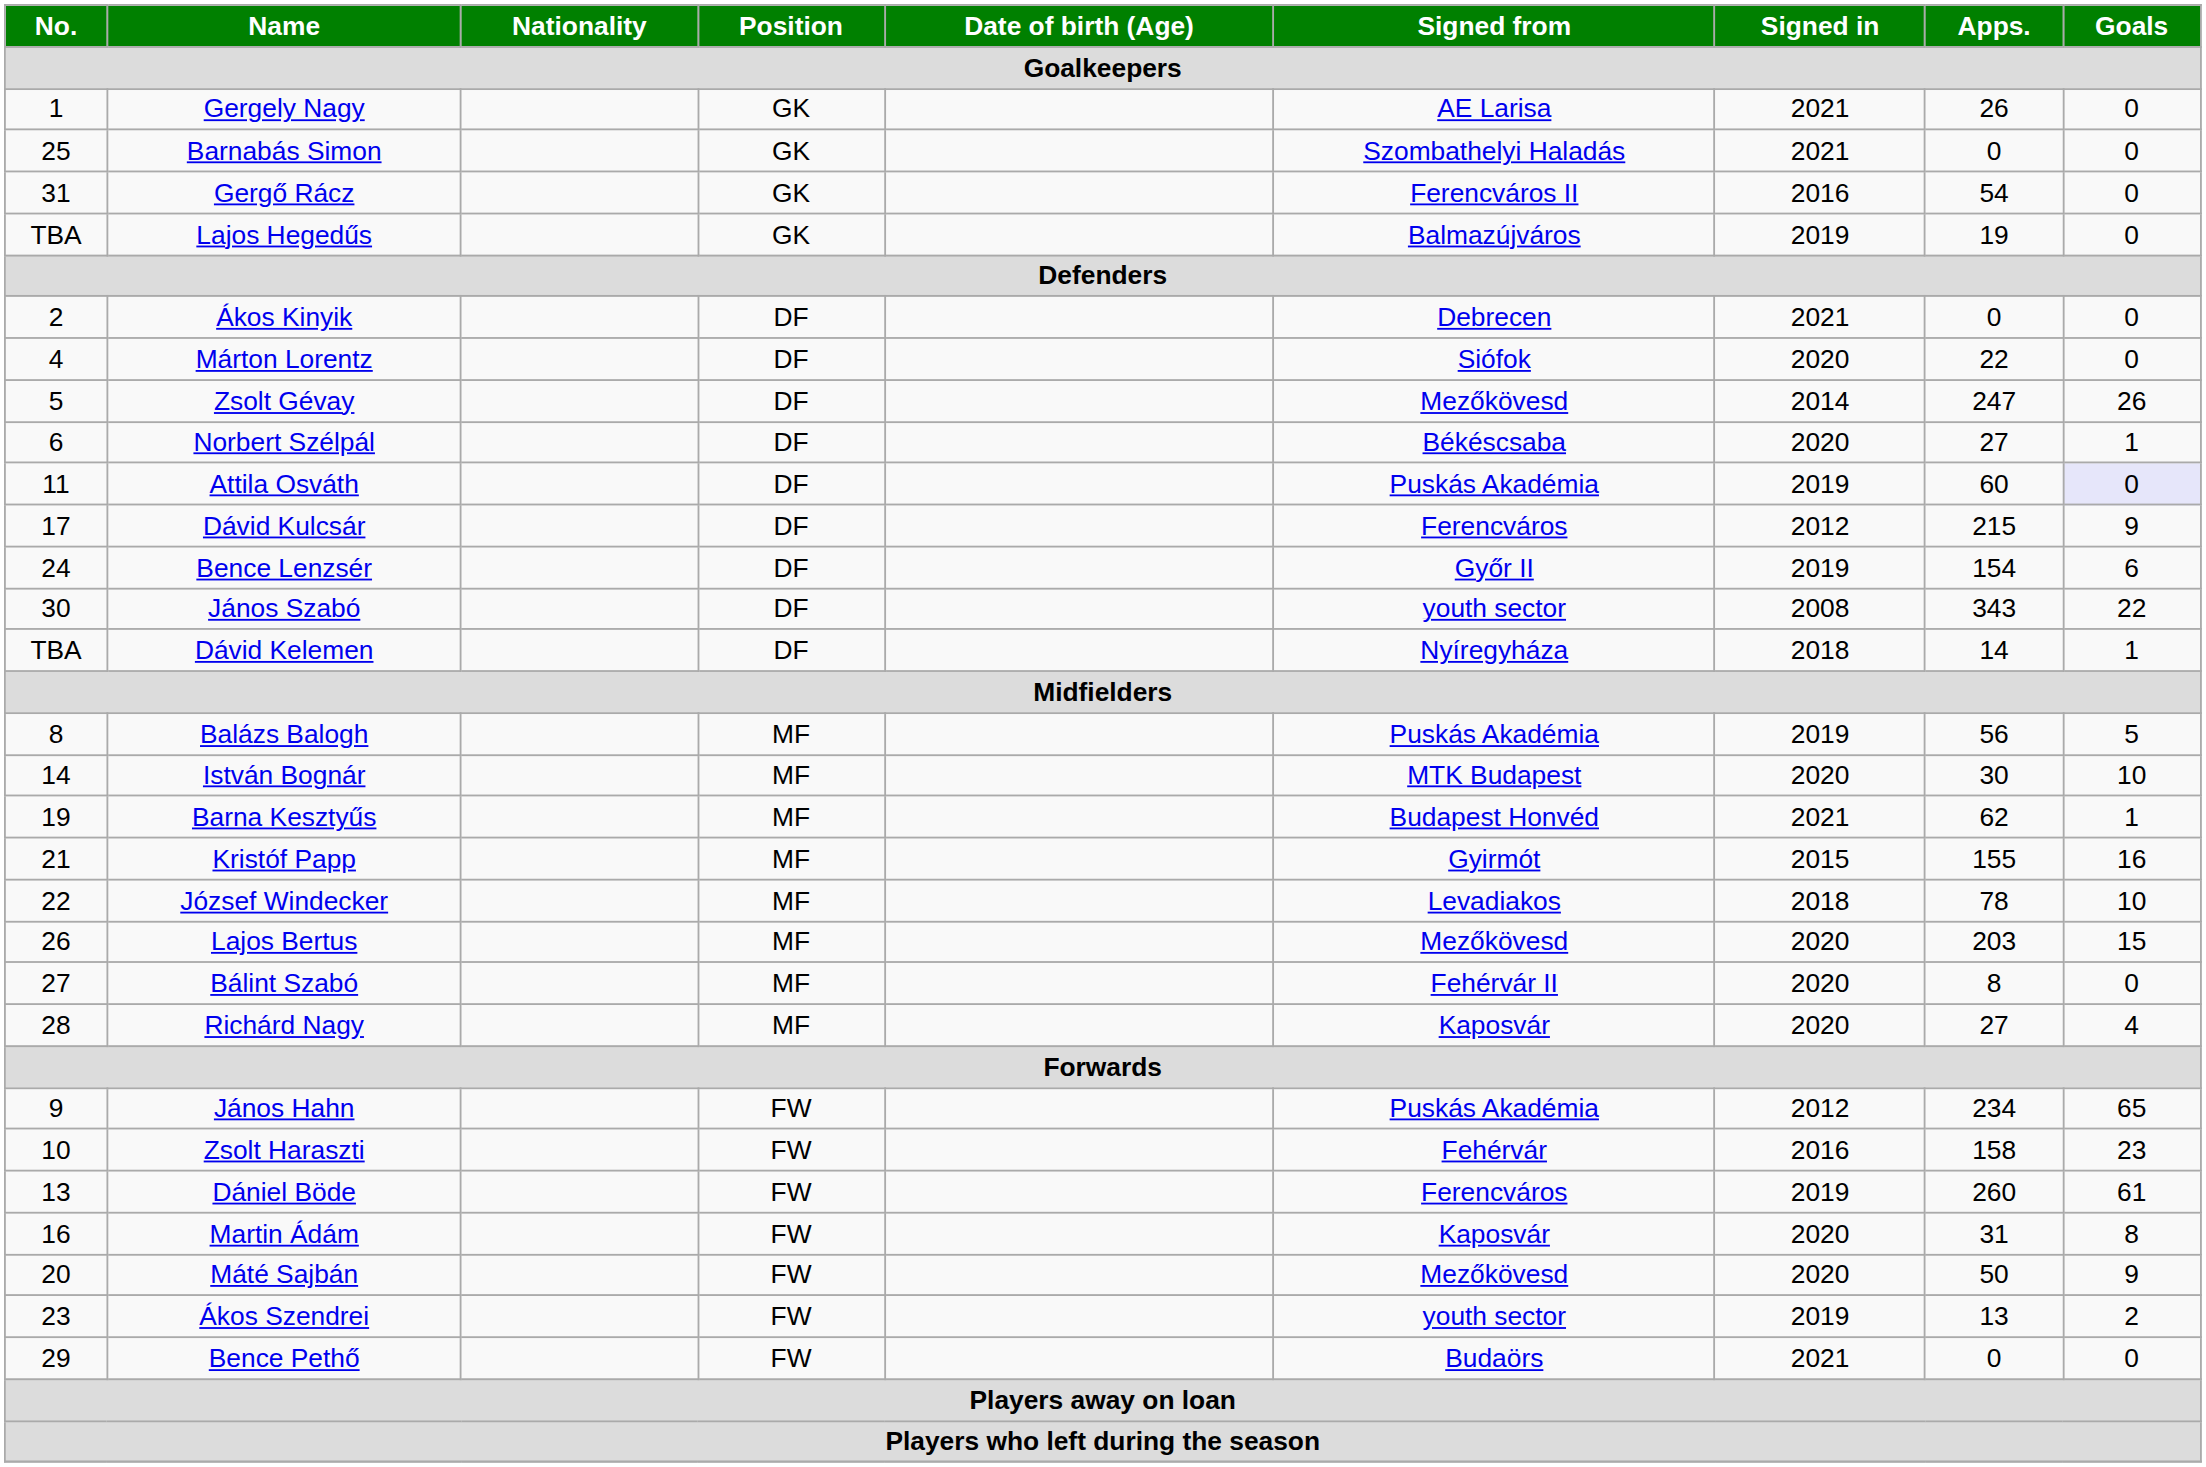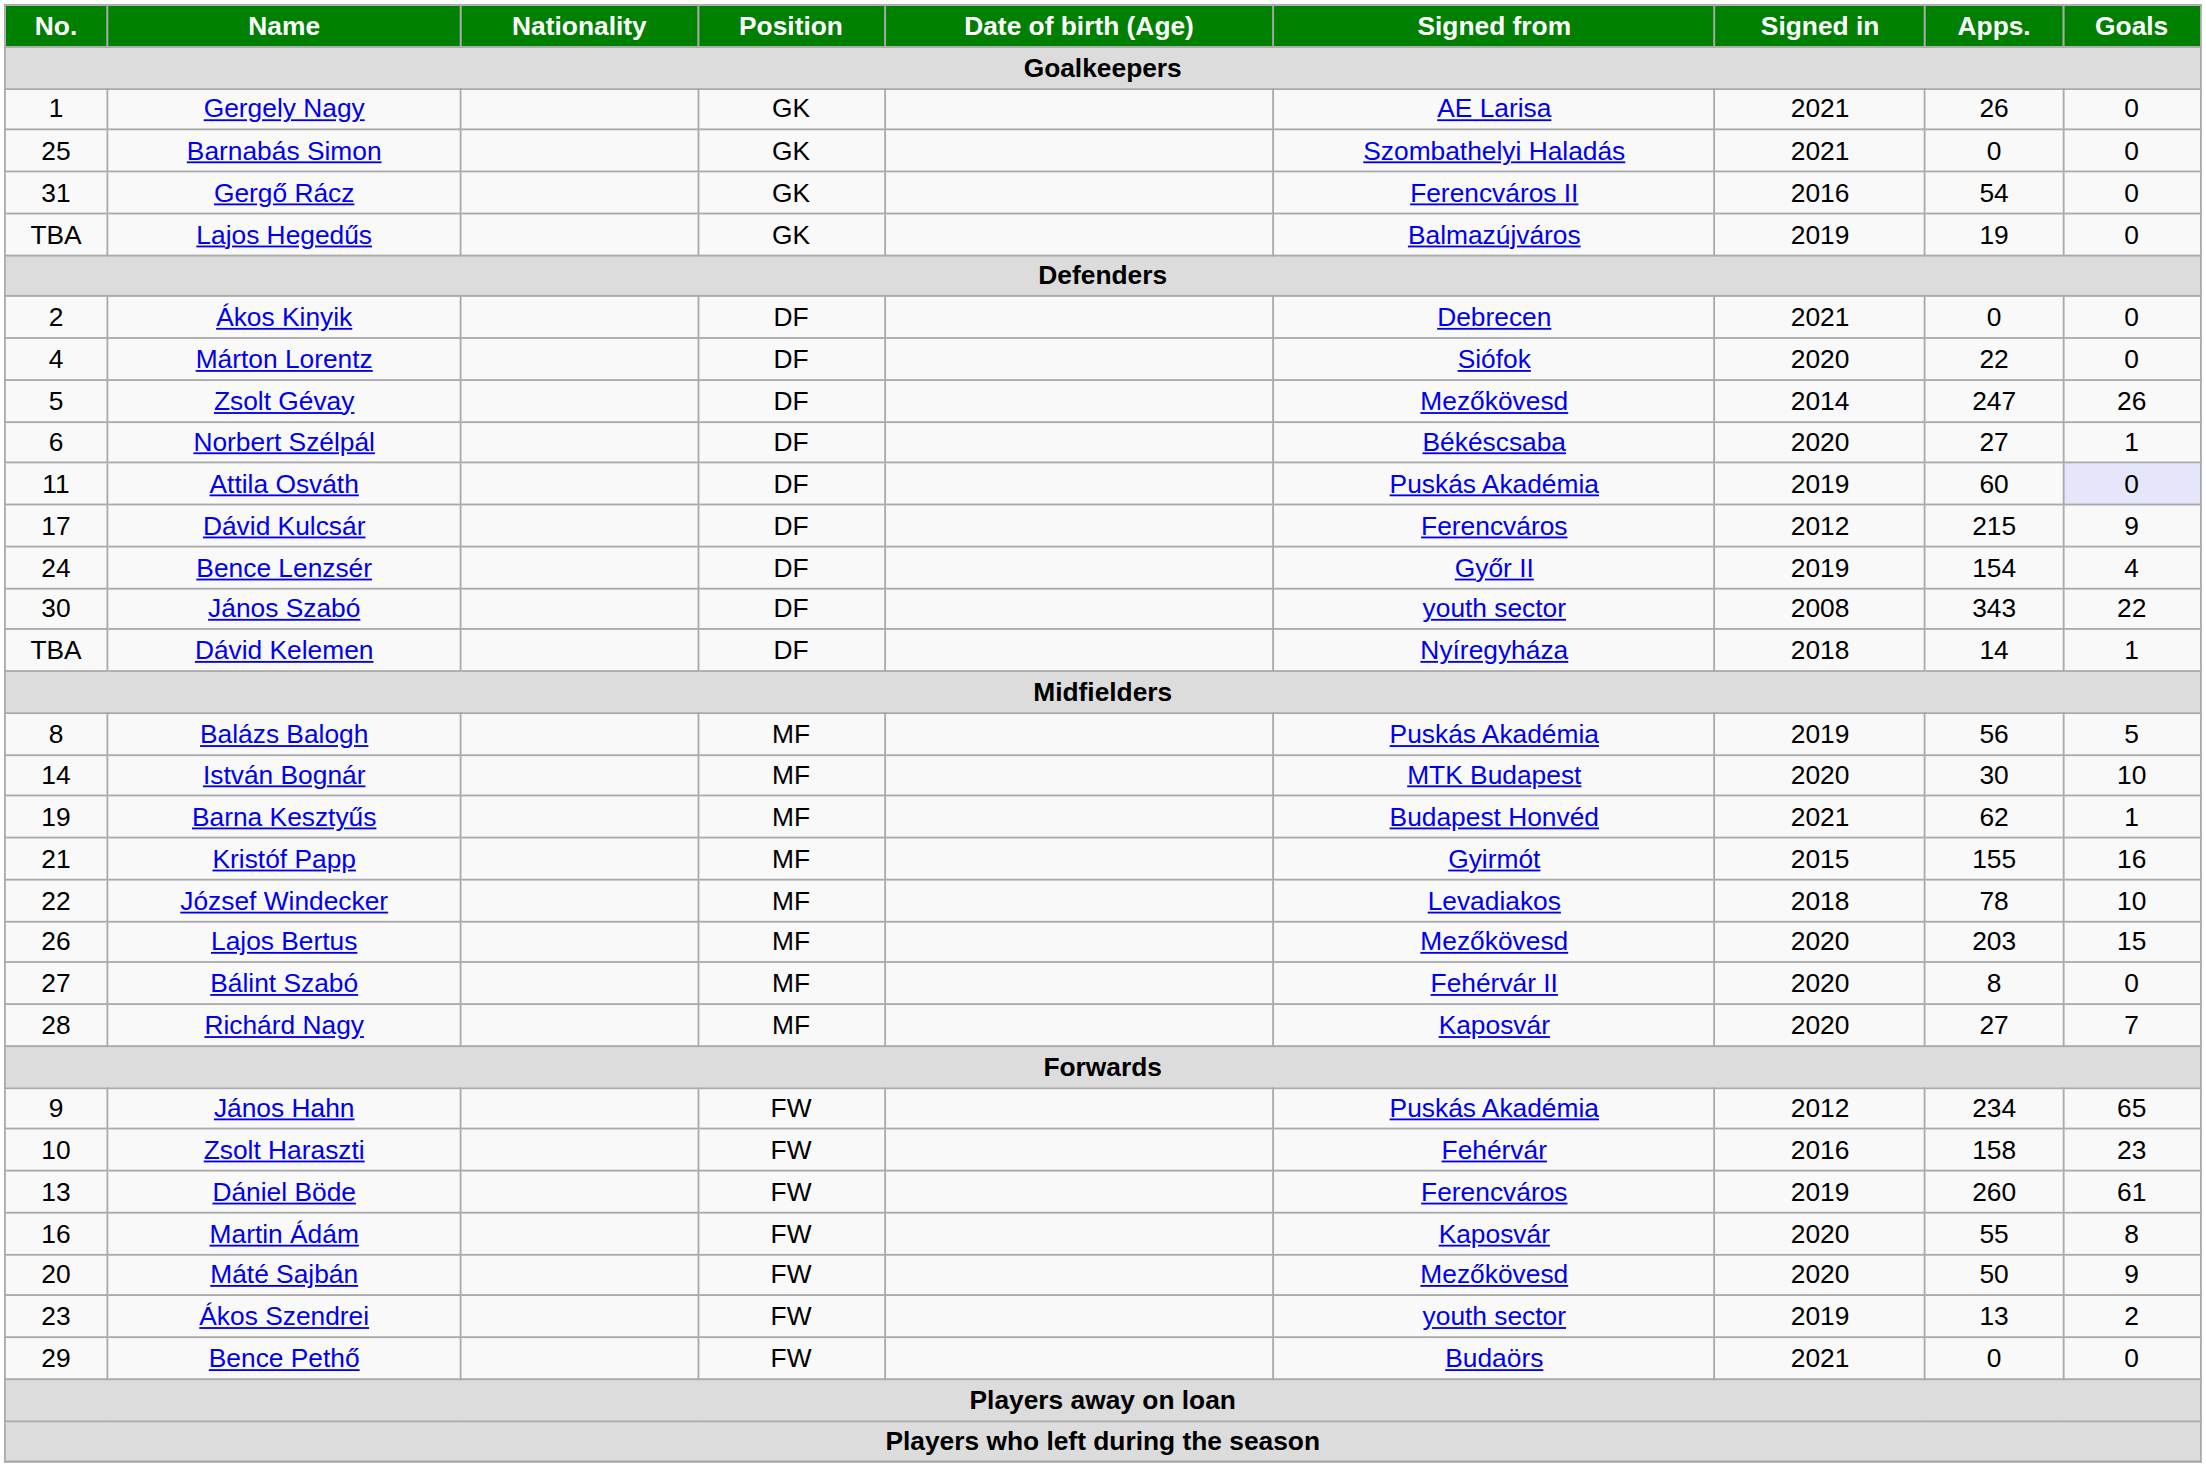 <table class="wikitable"  style="text-align:center; font-size:90%; width:95%;">
 <tr>
 <th style="background:green; color:white; text-align:center;">No.</th>
 <th style="background:green; color:white; text-align:center;">Name</th>
 <th style="background:green; color:white; text-align:center;">Nationality</th>
 <th style="background:green; color:white; text-align:center;">Position</th>
 <th style="background:green; color:white; text-align:center;">Date of birth (Age)</th>
 <th style="background:green; color:white; text-align:center;">Signed from</th>
 <th style="background:green; color:white; text-align:center;">Signed in</th>
 <th style="background:green; color:white; text-align:center;">Apps.</th>
 <th style="background:green; color:white; text-align:center;">Goals</th>
 </tr>
 <tr>
 <th colspan="11"  style="background:#dcdcdc; text-align:center;">Goalkeepers</th>
 </tr>
 <tr>
 <td>1</td>
 <td><a href='#'>Gergely Nagy</a></td>
 <td></td>
 <td>GK</td>
 <td></td>
 <td><a href='#'>AE Larisa</a></td>
 <td>2021</td>
 <td>26</td>
 <td>0</td>
 </tr>
 <tr>
 <td>25</td>
 <td><a href='#'>Barnabás Simon</a></td>
 <td></td>
 <td>GK</td>
 <td></td>
 <td><a href='#'>Szombathelyi Haladás</a></td>
 <td>2021</td>
 <td>0</td>
 <td>0</td>
 </tr>
 <tr>
 <td>31</td>
 <td><a href='#'>Gergő Rácz</a></td>
 <td></td>
 <td>GK</td>
 <td></td>
 <td><a href='#'>Ferencváros II</a></td>
 <td>2016</td>
 <td>54</td>
 <td>0</td>
 </tr>
 <tr>
 <td>TBA</td>
 <td><a href='#'>Lajos Hegedűs</a></td>
 <td></td>
 <td>GK</td>
 <td></td>
 <td><a href='#'>Balmazújváros</a></td>
 <td>2019</td>
 <td>19</td>
 <td>0</td>
 </tr>
 <tr>
 <th colspan="11"  style="background:#dcdcdc; text-align:center;">Defenders</th>
 </tr>
 <tr>
 <td>2</td>
 <td><a href='#'>Ákos Kinyik</a></td>
 <td></td>
 <td>DF</td>
 <td></td>
 <td><a href='#'>Debrecen</a></td>
 <td>2021</td>
 <td>0</td>
 <td>0</td>
 </tr>
 <tr>
 <td>4</td>
 <td><a href='#'>Márton Lorentz</a></td>
 <td></td>
 <td>DF</td>
 <td></td>
 <td><a href='#'>Siófok</a></td>
 <td>2020</td>
 <td>22</td>
 <td>0</td>
 </tr>
 <tr>
 <td>5</td>
 <td><a href='#'>Zsolt Gévay</a></td>
 <td></td>
 <td>DF</td>
 <td></td>
 <td><a href='#'>Mezőkövesd</a></td>
 <td>2014</td>
 <td>247</td>
 <td>26</td>
 </tr>
 <tr>
 <td>6</td>
 <td><a href='#'>Norbert Szélpál</a></td>
 <td></td>
 <td>DF</td>
 <td></td>
 <td><a href='#'>Békéscsaba</a></td>
 <td>2020</td>
 <td>27</td>
 <td>1</td>
 </tr>
 <tr>
 <td>11</td>
 <td><a href='#'>Attila Osváth</a></td>
 <td></td>
 <td>DF</td>
 <td></td>
 <td><a href='#'>Puskás Akadémia</a></td>
 <td>2019</td>
 <td>60</td>
 <td style="background: lavender;">0</td>
 </tr>
 <tr>
 <td>17</td>
 <td><a href='#'>Dávid Kulcsár</a></td>
 <td></td>
 <td>DF</td>
 <td></td>
 <td><a href='#'>Ferencváros</a></td>
 <td>2012</td>
 <td>215</td>
 <td>9</td>
 </tr>
 <tr>
 <td>24</td>
 <td><a href='#'>Bence Lenzsér</a></td>
 <td></td>
 <td>DF</td>
 <td></td>
 <td><a href='#'>Győr II</a></td>
 <td>2019</td>
 <td>154</td>
-<td>6</td>
+<td>4</td>
 </tr>
 <tr>
 <td>30</td>
 <td><a href='#'>János Szabó</a></td>
 <td></td>
 <td>DF</td>
 <td></td>
 <td><a href='#'>youth sector</a></td>
 <td>2008</td>
 <td>343</td>
 <td>22</td>
 </tr>
 <tr>
 <td>TBA</td>
 <td><a href='#'>Dávid Kelemen</a></td>
 <td></td>
 <td>DF</td>
 <td></td>
 <td><a href='#'>Nyíregyháza</a></td>
 <td>2018</td>
 <td>14</td>
 <td>1</td>
 </tr>
 <tr>
 <th colspan="11"  style="background:#dcdcdc; text-align:center;">Midfielders</th>
 </tr>
 <tr>
 <td>8</td>
 <td><a href='#'>Balázs Balogh</a></td>
 <td></td>
 <td>MF</td>
 <td></td>
 <td><a href='#'>Puskás Akadémia</a></td>
 <td>2019</td>
 <td>56</td>
 <td>5</td>
 </tr>
 <tr>
 <td>14</td>
 <td><a href='#'>István Bognár</a></td>
 <td></td>
 <td>MF</td>
 <td></td>
 <td><a href='#'>MTK Budapest</a></td>
 <td>2020</td>
 <td>30</td>
 <td>10</td>
 </tr>
 <tr>
 <td>19</td>
 <td><a href='#'>Barna Kesztyűs</a></td>
 <td></td>
 <td>MF</td>
 <td></td>
 <td><a href='#'>Budapest Honvéd</a></td>
 <td>2021</td>
 <td>62</td>
 <td>1</td>
 </tr>
 <tr>
 <td>21</td>
 <td><a href='#'>Kristóf Papp</a></td>
 <td></td>
 <td>MF</td>
 <td></td>
 <td><a href='#'>Gyirmót</a></td>
 <td>2015</td>
 <td>155</td>
 <td>16</td>
 </tr>
 <tr>
 <td>22</td>
 <td><a href='#'>József Windecker</a></td>
 <td></td>
 <td>MF</td>
 <td></td>
 <td><a href='#'>Levadiakos</a></td>
 <td>2018</td>
 <td>78</td>
 <td>10</td>
 </tr>
 <tr>
 <td>26</td>
 <td><a href='#'>Lajos Bertus</a></td>
 <td></td>
 <td>MF</td>
 <td></td>
 <td><a href='#'>Mezőkövesd</a></td>
 <td>2020</td>
 <td>203</td>
 <td>15</td>
 </tr>
 <tr>
 <td>27</td>
 <td><a href='#'>Bálint Szabó</a></td>
 <td></td>
 <td>MF</td>
 <td></td>
 <td><a href='#'>Fehérvár II</a></td>
 <td>2020</td>
 <td>8</td>
 <td>0</td>
 </tr>
 <tr>
 <td>28</td>
 <td><a href='#'>Richárd Nagy</a></td>
 <td></td>
 <td>MF</td>
 <td></td>
 <td><a href='#'>Kaposvár</a></td>
 <td>2020</td>
 <td>27</td>
-<td>4</td>
+<td>7</td>
 </tr>
 <tr>
 <th colspan="11"  style="background:#dcdcdc; text-align:center;">Forwards</th>
 </tr>
 <tr>
 <td>9</td>
 <td><a href='#'>János Hahn</a></td>
 <td></td>
 <td>FW</td>
 <td></td>
 <td><a href='#'>Puskás Akadémia</a></td>
 <td>2012</td>
 <td>234</td>
 <td>65</td>
 </tr>
 <tr>
 <td>10</td>
 <td><a href='#'>Zsolt Haraszti</a></td>
 <td></td>
 <td>FW</td>
 <td></td>
 <td><a href='#'>Fehérvár</a></td>
 <td>2016</td>
 <td>158</td>
 <td>23</td>
 </tr>
 <tr>
 <td>13</td>
 <td><a href='#'>Dániel Böde</a></td>
 <td></td>
 <td>FW</td>
 <td></td>
 <td><a href='#'>Ferencváros</a></td>
 <td>2019</td>
 <td>260</td>
 <td>61</td>
 </tr>
 <tr>
 <td>16</td>
 <td><a href='#'>Martin Ádám</a></td>
 <td></td>
 <td>FW</td>
 <td></td>
 <td><a href='#'>Kaposvár</a></td>
 <td>2020</td>
-<td>31</td>
+<td>55</td>
 <td>8</td>
 </tr>
 <tr>
 <td>20</td>
 <td><a href='#'>Máté Sajbán</a></td>
 <td></td>
 <td>FW</td>
 <td></td>
 <td><a href='#'>Mezőkövesd</a></td>
 <td>2020</td>
 <td>50</td>
 <td>9</td>
 </tr>
 <tr>
 <td>23</td>
 <td><a href='#'>Ákos Szendrei</a></td>
 <td></td>
 <td>FW</td>
 <td></td>
 <td><a href='#'>youth sector</a></td>
 <td>2019</td>
 <td>13</td>
 <td>2</td>
 </tr>
 <tr>
 <td>29</td>
 <td><a href='#'>Bence Pethő</a></td>
 <td></td>
 <td>FW</td>
 <td></td>
 <td><a href='#'>Budaörs</a></td>
 <td>2021</td>
 <td>0</td>
 <td>0</td>
 </tr>
 <tr>
 <th colspan="11"  style="background:#dcdcdc; text-align:center;">Players away on loan</th>
 </tr>
 <tr>
 <th colspan="11"  style="background:#dcdcdc; text-align:center;">Players who left during the season</th>
 </tr>
 <tr>
 </tr>
 </table>
